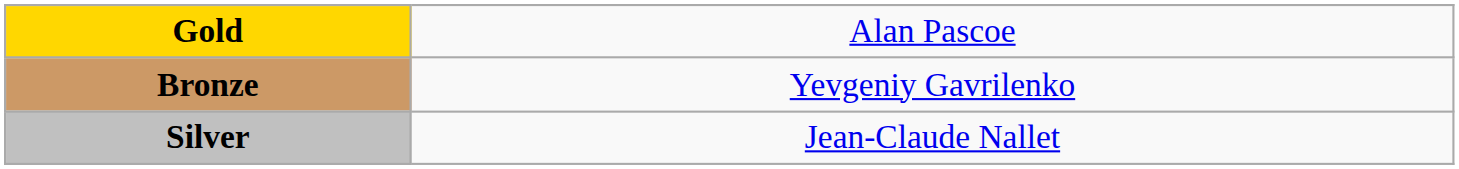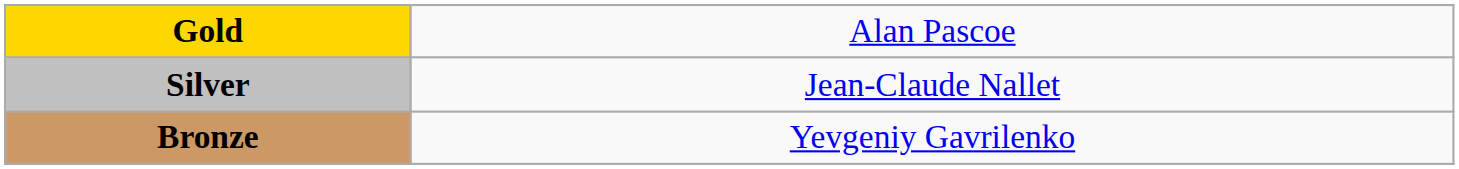 <table class="wikitable" style="text-align:center; " width="35%">
 <tr>
 <td bgcolor="gold"><strong>Gold</strong></td>
 <td><a href='#'>Alan Pascoe</a><br>  <small><em></em></small></td>
 </tr>
 <tr>
+<td bgcolor="silver"><strong>Silver</strong></td>
+<td><a href='#'>Jean-Claude Nallet</a><br>  <small><em></em></small></td>
+</tr>
+<tr>
 <td bgcolor="CC9966"><strong>Bronze</strong></td>
 <td><a href='#'>Yevgeniy Gavrilenko</a><br>  <small><em></em></small></td>
 </tr>
-<tr>
-<td bgcolor="silver"><strong>Silver</strong></td>
-<td><a href='#'>Jean-Claude Nallet</a><br>  <small><em></em></small></td>
-</tr>
 </table>
